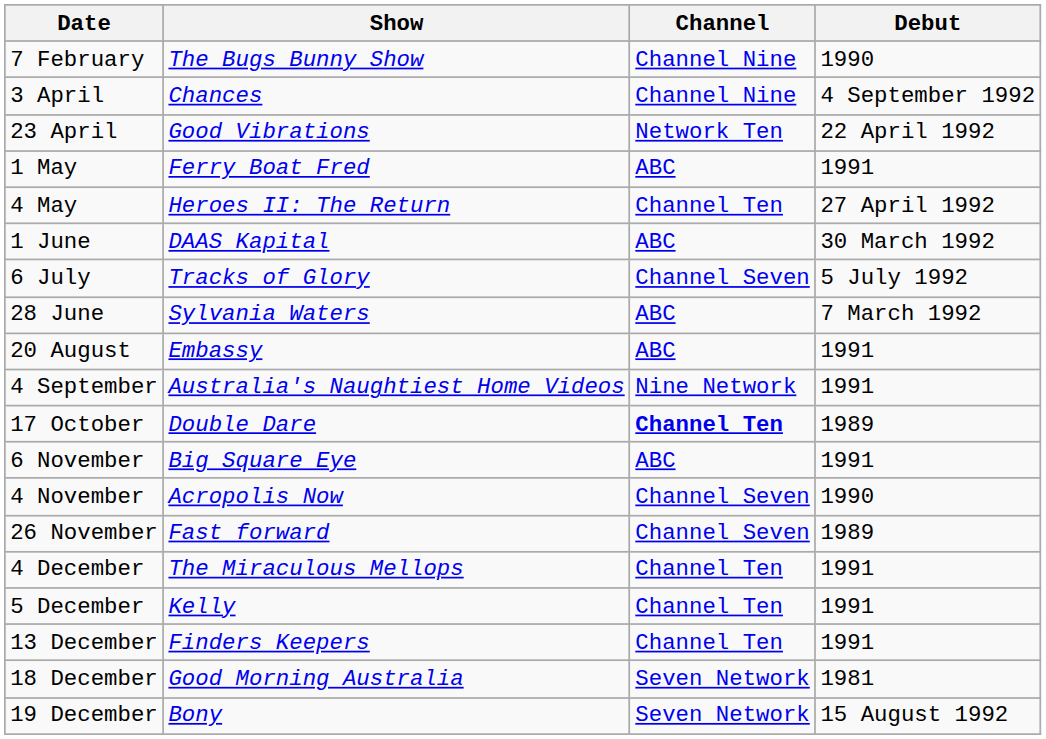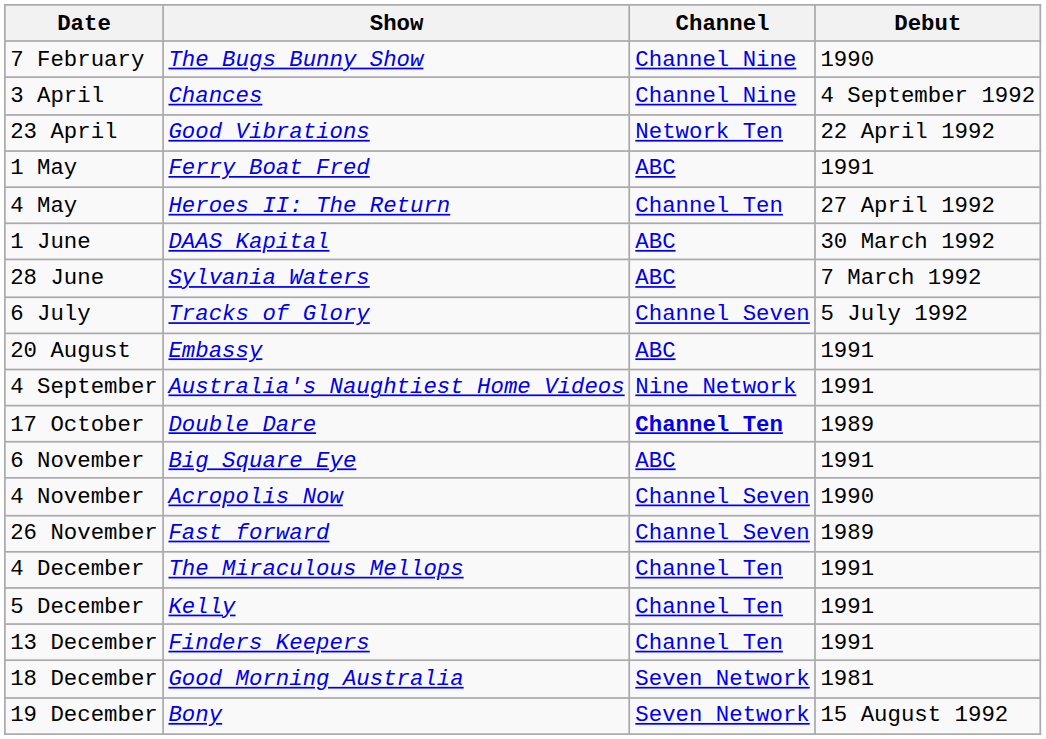 <table class="wikitable">
 <tr>
 <th>Date</th>
 <th>Show</th>
 <th>Channel</th>
 <th>Debut</th>
 </tr>
 <tr>
 <td>7 February</td>
 <td><em><a href='#'>The Bugs Bunny Show</a></em></td>
 <td><a href='#'>Channel Nine</a></td>
 <td>1990</td>
 </tr>
 <tr>
 <td>3 April</td>
 <td><em><a href='#'>Chances</a></em></td>
 <td><a href='#'>Channel Nine</a></td>
 <td>4 September 1992</td>
 </tr>
 <tr>
 <td>23 April</td>
 <td><em><a href='#'>Good Vibrations</a></em></td>
 <td><a href='#'>Network Ten</a></td>
 <td>22 April 1992</td>
 </tr>
 <tr>
 <td>1 May</td>
 <td><em><a href='#'>Ferry Boat Fred</a></em></td>
 <td><a href='#'>ABC</a></td>
 <td>1991</td>
 </tr>
 <tr>
 <td>4 May</td>
 <td><em><a href='#'>Heroes II: The Return</a></em></td>
 <td><a href='#'>Channel Ten</a></td>
 <td>27 April 1992</td>
 </tr>
 <tr>
 <td>1 June</td>
 <td><em><a href='#'>DAAS Kapital</a></em></td>
 <td><a href='#'>ABC</a></td>
 <td>30 March 1992</td>
 </tr>
 <tr>
+<td>28 June</td>
+<td><em><a href='#'>Sylvania Waters</a></em></td>
+<td><a href='#'>ABC</a></td>
+<td>7 March 1992</td>
+</tr>
+<tr>
 <td>6 July</td>
 <td><em><a href='#'>Tracks of Glory</a></em></td>
 <td><a href='#'>Channel Seven</a></td>
 <td>5 July 1992</td>
-</tr>
-<tr>
-<td>28 June</td>
-<td><em><a href='#'>Sylvania Waters</a></em></td>
-<td><a href='#'>ABC</a></td>
-<td>7 March 1992</td>
 </tr>
 <tr>
 <td>20 August</td>
 <td><em><a href='#'>Embassy</a></em></td>
 <td><a href='#'>ABC</a></td>
 <td>1991</td>
 </tr>
 <tr>
 <td>4 September</td>
 <td><em><a href='#'>Australia's Naughtiest Home Videos</a></em></td>
 <td><a href='#'>Nine Network</a></td>
 <td>1991</td>
 </tr>
 <tr>
 <td>17 October</td>
 <td><em><a href='#'>Double Dare</a></em></td>
 <td><strong><a href='#'>Channel Ten</a></strong></td>
 <td>1989</td>
 </tr>
 <tr>
 <td>6 November</td>
 <td><em><a href='#'>Big Square Eye</a></em></td>
 <td><a href='#'>ABC</a></td>
 <td>1991</td>
 </tr>
 <tr>
 <td>4 November</td>
 <td><em><a href='#'>Acropolis Now</a></em></td>
 <td><a href='#'>Channel Seven</a></td>
 <td>1990</td>
 </tr>
 <tr>
 <td>26 November</td>
 <td><em><a href='#'>Fast forward</a></em></td>
 <td><a href='#'>Channel Seven</a></td>
 <td>1989</td>
 </tr>
 <tr>
 <td>4 December</td>
 <td><em><a href='#'>The Miraculous Mellops</a></em></td>
 <td><a href='#'>Channel Ten</a></td>
 <td>1991</td>
 </tr>
 <tr>
 <td>5 December</td>
 <td><em><a href='#'>Kelly</a></em></td>
 <td><a href='#'>Channel Ten</a></td>
 <td>1991</td>
 </tr>
 <tr>
 <td>13 December</td>
 <td><em><a href='#'>Finders Keepers</a></em></td>
 <td><a href='#'>Channel Ten</a></td>
 <td>1991</td>
 </tr>
 <tr>
 <td>18 December</td>
 <td><em><a href='#'>Good Morning Australia</a></em></td>
 <td><a href='#'>Seven Network</a></td>
 <td>1981</td>
 </tr>
 <tr>
 <td>19 December</td>
 <td><em><a href='#'>Bony</a></em></td>
 <td><a href='#'>Seven Network</a></td>
 <td>15 August 1992</td>
 </tr>
 </table>
